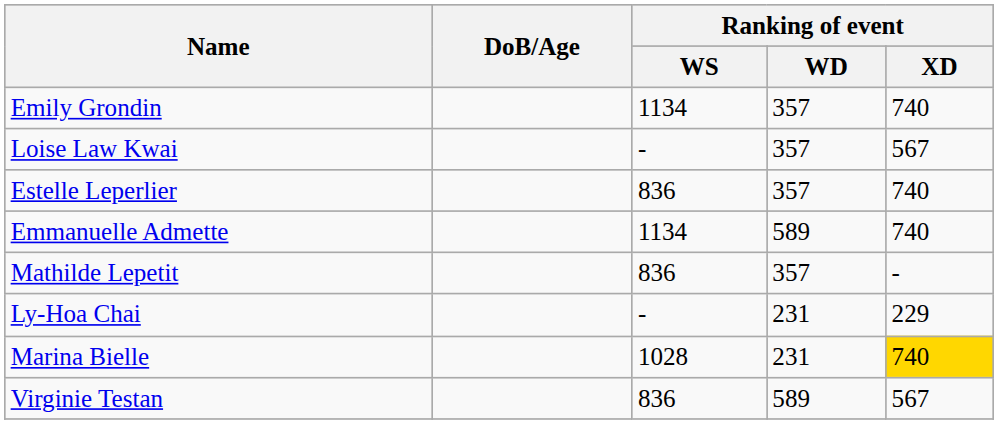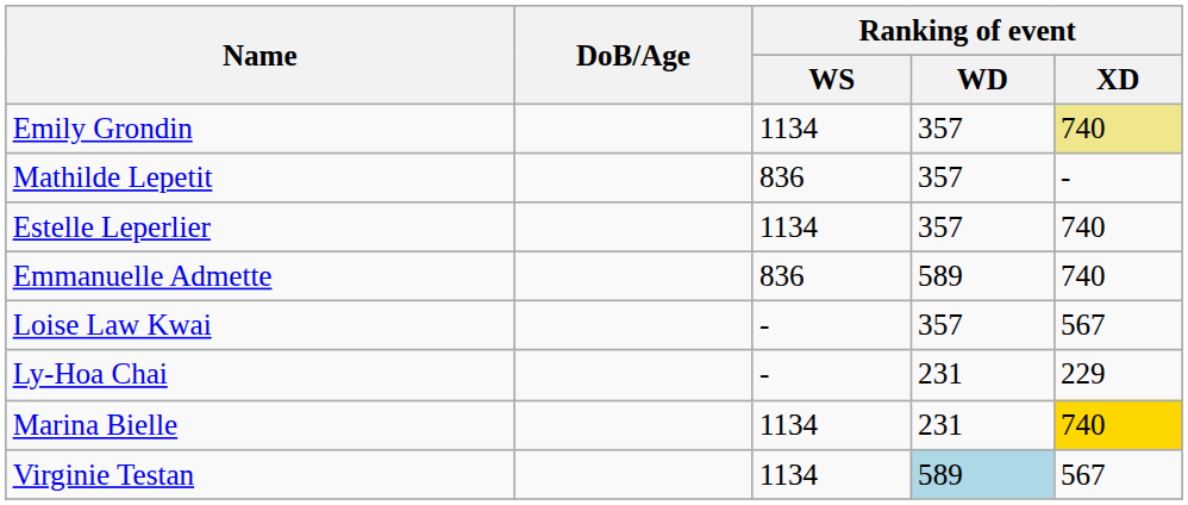 <table class="wikitable" style="width:600px; font-size:95%;">
 <tr>
 <th rowspan="2" align="left">Name</th>
 <th rowspan="2" align="left">DoB/Age</th>
 <th colspan="3" align="center">Ranking of event</th>
 </tr>
 <tr>
 <th align="center">WS</th>
 <th>WD</th>
 <th align="center">XD</th>
 </tr>
 <tr>
 <td><a href='#'>Emily Grondin</a></td>
 <td></td>
 <td>1134</td>
 <td>357</td>
+<td style="background: khaki;">740</td>
+</tr>
+<tr>
+<td><a href='#'>Mathilde Lepetit</a></td>
+<td></td>
+<td>836</td>
+<td>357</td>
+<td>-</td>
+</tr>
+<tr>
+<td><a href='#'>Estelle Leperlier</a></td>
+<td></td>
+<td>1134</td>
+<td>357</td>
+<td>740</td>
+</tr>
+<tr>
+<td><a href='#'>Emmanuelle Admette</a></td>
+<td></td>
+<td>836</td>
+<td>589</td>
 <td>740</td>
 </tr>
 <tr>
 <td><a href='#'>Loise Law Kwai</a></td>
 <td></td>
 <td>-</td>
 <td>357</td>
 <td>567</td>
-</tr>
-<tr>
-<td><a href='#'>Estelle Leperlier</a></td>
-<td></td>
-<td>836</td>
-<td>357</td>
-<td>740</td>
-</tr>
-<tr>
-<td><a href='#'>Emmanuelle Admette</a></td>
-<td></td>
-<td>1134</td>
-<td>589</td>
-<td>740</td>
-</tr>
-<tr>
-<td><a href='#'>Mathilde Lepetit</a></td>
-<td></td>
-<td>836</td>
-<td>357</td>
-<td>-</td>
 </tr>
 <tr>
 <td><a href='#'>Ly-Hoa Chai</a></td>
 <td></td>
 <td>-</td>
 <td>231</td>
 <td>229</td>
 </tr>
 <tr>
 <td><a href='#'>Marina Bielle</a></td>
 <td></td>
-<td>1028</td>
+<td>1134</td>
 <td>231</td>
 <td style="background: gold;">740</td>
 </tr>
 <tr>
 <td><a href='#'>Virginie Testan</a></td>
 <td></td>
-<td>836</td>
-<td>589</td>
+<td>1134</td>
+<td style="background: lightblue;">589</td>
 <td>567</td>
 </tr>
 </table>
